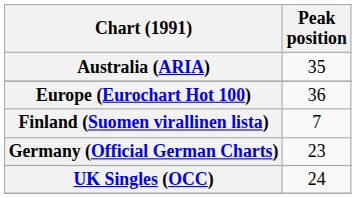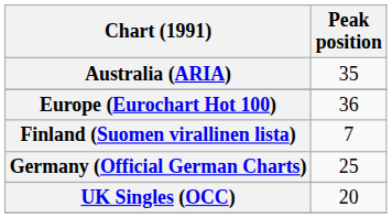 <table class="wikitable sortable plainrowheaders" style="text-align:center">
 <tr>
 <th>Chart (1991)</th>
 <th>Peak<br>position</th>
 </tr>
 <tr>
 <th scope="row">Australia (<a href='#'>ARIA</a>)</th>
 <td>35</td>
 </tr>
 <tr>
 </tr>
 <tr>
 <th scope="row">Europe (<a href='#'>Eurochart Hot 100</a>)</th>
 <td>36</td>
 </tr>
 <tr>
 <th scope="row">Finland (<a href='#'>Suomen virallinen lista</a>)</th>
 <td>7</td>
 </tr>
 <tr>
 <th scope="row">Germany (<a href='#'>Official German Charts</a>)</th>
-<td>23</td>
+<td>25</td>
 </tr>
 <tr>
 </tr>
 <tr>
 </tr>
 <tr>
 </tr>
 <tr>
 </tr>
 <tr>
 <th scope="row"><a href='#'>UK Singles</a> (<a href='#'>OCC</a>)</th>
-<td>24</td>
+<td>20</td>
 </tr>
 <tr>
 </tr>
 </table>
